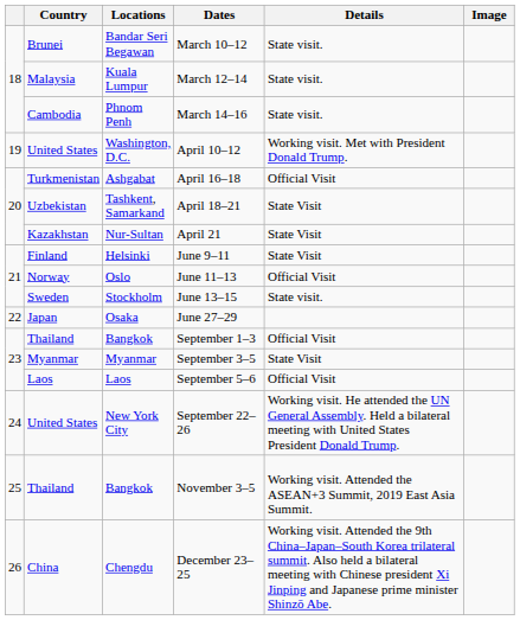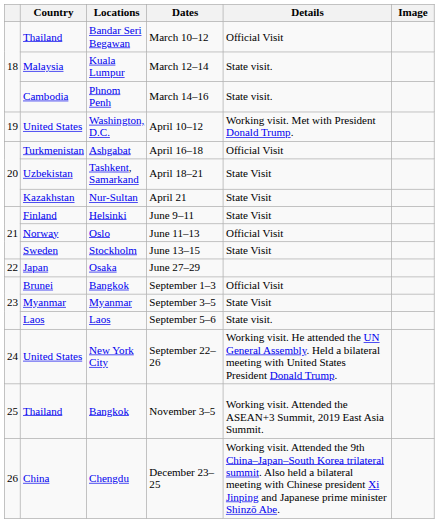 <table class="wikitable" style="margin: 1em auto 1em auto">
 <tr>
 <th style="width: 3%;"></th>
 <th style="width: 15%;">Country</th>
 <th style="width: 14%;">Locations</th>
 <th style="width: 18%;">Dates</th>
 <th style="width: 40%;">Details</th>
 <th style="width: 10%;">Image</th>
 </tr>
 <tr>
 <td rowspan=3>18</td>
-<td> <a href='#'>Brunei</a></td>
+<td> <a href='#'>Thailand</a></td>
 <td><a href='#'>Bandar Seri Begawan</a></td>
 <td>March 10–12</td>
-<td>State visit.</td>
+<td>Official Visit</td>
 <td></td>
 </tr>
 <tr>
 <td> <a href='#'>Malaysia</a></td>
 <td><a href='#'>Kuala Lumpur</a></td>
 <td>March 12–14</td>
 <td>State visit.</td>
 <td></td>
 </tr>
 <tr>
 <td> <a href='#'>Cambodia</a></td>
 <td><a href='#'>Phnom Penh</a></td>
 <td>March 14–16</td>
 <td>State visit.</td>
 <td></td>
 </tr>
 <tr>
 <td>19</td>
 <td> <a href='#'>United States</a></td>
 <td><a href='#'>Washington, D.C.</a></td>
 <td>April 10–12</td>
 <td>Working visit. Met with President <a href='#'>Donald Trump</a>.</td>
 <td></td>
 </tr>
 <tr>
 <td rowspan=3>20</td>
 <td> <a href='#'>Turkmenistan</a></td>
 <td><a href='#'>Ashgabat</a></td>
 <td>April 16–18</td>
 <td>Official Visit</td>
 <td></td>
 </tr>
 <tr>
 <td> <a href='#'>Uzbekistan</a></td>
 <td><a href='#'>Tashkent</a>, <a href='#'>Samarkand</a></td>
 <td>April 18–21</td>
 <td>State Visit</td>
 <td></td>
 </tr>
 <tr>
 <td> <a href='#'>Kazakhstan</a></td>
 <td><a href='#'>Nur-Sultan</a></td>
 <td>April 21</td>
 <td>State Visit</td>
 <td></td>
 </tr>
 <tr>
 <td rowspan=3>21</td>
 <td> <a href='#'>Finland</a></td>
 <td><a href='#'>Helsinki</a></td>
 <td>June 9–11</td>
 <td>State Visit</td>
 <td></td>
 </tr>
 <tr>
 <td> <a href='#'>Norway</a></td>
 <td><a href='#'>Oslo</a></td>
 <td>June 11–13</td>
 <td>Official Visit</td>
 <td></td>
 </tr>
 <tr>
 <td> <a href='#'>Sweden</a></td>
 <td><a href='#'>Stockholm</a></td>
 <td>June 13–15</td>
-<td>State visit.</td>
+<td>State Visit</td>
 <td></td>
 </tr>
 <tr>
 <td>22</td>
 <td> <a href='#'>Japan</a></td>
 <td><a href='#'>Osaka</a></td>
 <td>June 27–29</td>
 <td></td>
 <td></td>
 </tr>
 <tr>
 <td rowspan=3>23</td>
-<td> <a href='#'>Thailand</a></td>
+<td> <a href='#'>Brunei</a></td>
 <td><a href='#'>Bangkok</a></td>
 <td>September 1–3</td>
 <td>Official Visit</td>
 <td></td>
 </tr>
 <tr>
 <td> <a href='#'>Myanmar</a></td>
 <td><a href='#'>Myanmar</a></td>
 <td>September 3–5</td>
 <td>State Visit</td>
 <td></td>
 </tr>
 <tr>
 <td> <a href='#'>Laos</a></td>
 <td><a href='#'>Laos</a></td>
 <td>September 5–6</td>
-<td>Official Visit</td>
+<td>State visit.</td>
 <td></td>
 </tr>
 <tr>
 <td>24</td>
 <td> <a href='#'>United States</a></td>
 <td><a href='#'>New York City</a></td>
 <td>September 22–26</td>
 <td>Working visit. He attended the <a href='#'>UN General Assembly</a>. Held a bilateral meeting with United States President <a href='#'>Donald Trump</a>.</td>
 <td></td>
 </tr>
 <tr>
 <td>25</td>
 <td> <a href='#'>Thailand</a></td>
 <td><a href='#'>Bangkok</a></td>
 <td>November 3–5</td>
 <td><br>Working visit. Attended the ASEAN+3 Summit, 2019 East Asia Summit.</td>
 <td></td>
 </tr>
 <tr>
 <td>26</td>
 <td> <a href='#'>China</a></td>
 <td><a href='#'>Chengdu</a></td>
 <td>December 23–25</td>
 <td> Working visit. Attended the 9th <a href='#'>China–Japan–South Korea trilateral summit</a>. Also held a bilateral meeting with Chinese president <a href='#'>Xi Jinping</a> and Japanese prime minister <a href='#'>Shinzō Abe</a>.</td>
 <td></td>
 </tr>
 </table>
